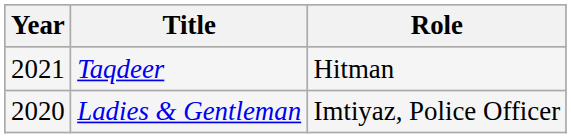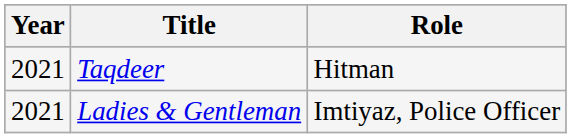 <table class="wikitable sortable" style="background:#F5F5F5;">
 <tr>
 <th>Year</th>
 <th>Title</th>
 <th>Role</th>
 </tr>
 <tr>
 <td>2021</td>
 <td><em><a href='#'>Taqdeer</a></em></td>
 <td>Hitman</td>
 </tr>
 <tr>
-<td>2020</td>
+<td>2021</td>
 <td><em><a href='#'>Ladies & Gentleman</a></em></td>
 <td>Imtiyaz, Police Officer</td>
 </tr>
 </table>
